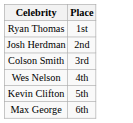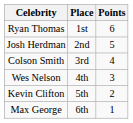 <table class="wikitable plainrowheaders" style="text-align:center;">
 <tr>
 <th>Celebrity</th>
 <th>Place</th>
+<th>Points</th>
 </tr>
 <tr>
 <td>Ryan Thomas</td>
 <td>1st</td>
+<td>6</td>
 </tr>
 <tr>
 <td>Josh Herdman</td>
 <td>2nd</td>
+<td>5</td>
 </tr>
 <tr>
 <td>Colson Smith</td>
 <td>3rd</td>
+<td>4</td>
 </tr>
 <tr>
 <td>Wes Nelson</td>
 <td>4th</td>
+<td>3</td>
 </tr>
 <tr>
 <td>Kevin Clifton</td>
 <td>5th</td>
+<td>2</td>
 </tr>
 <tr>
 <td>Max George</td>
 <td>6th</td>
+<td>1</td>
 </tr>
 </table>
